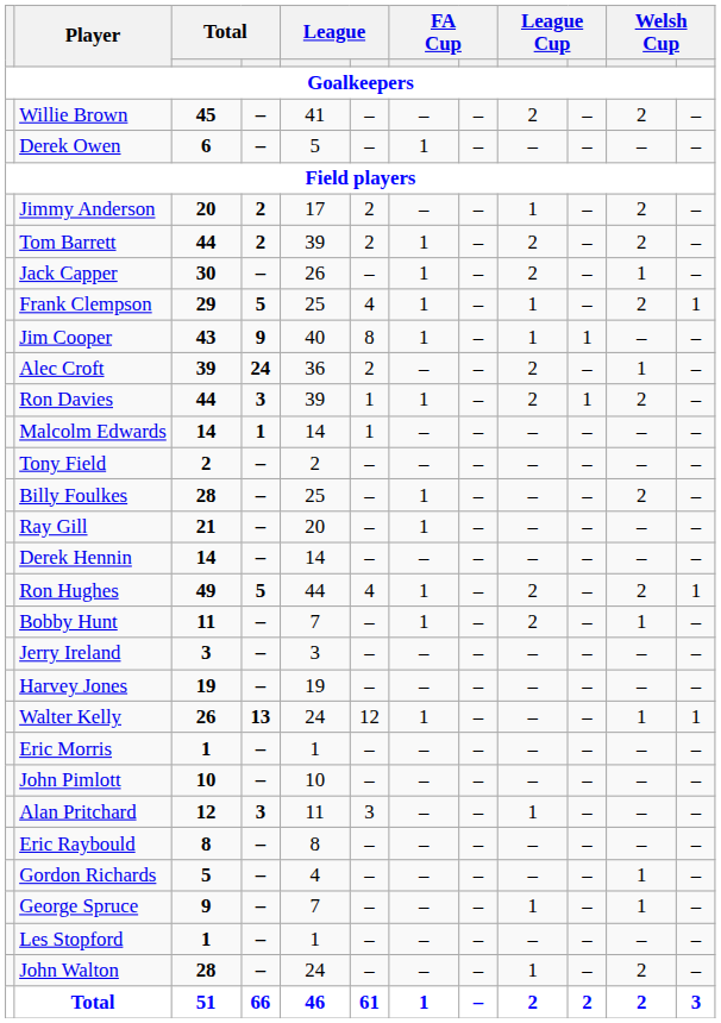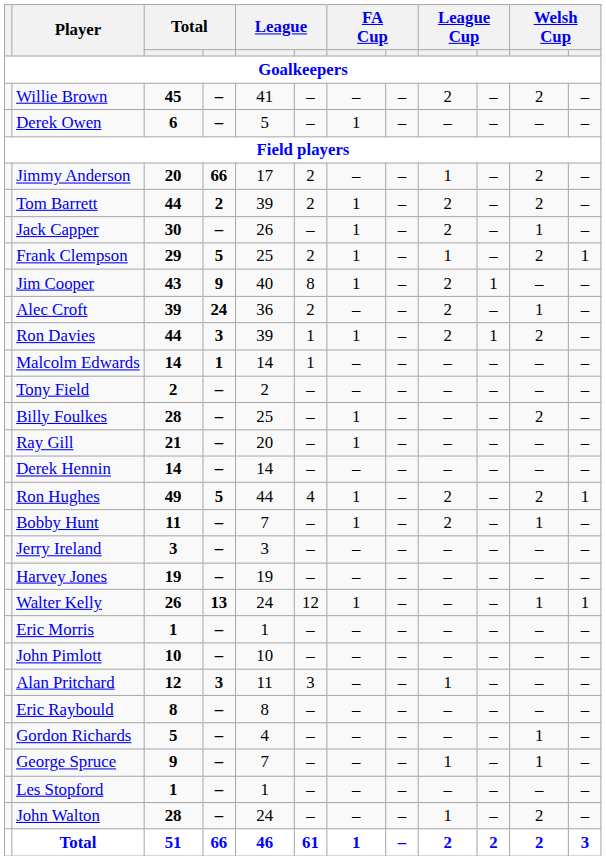 <table class="wikitable"  style="text-align:center;">
 <tr>
 <th rowspan="2" style="font-size:80%;"></th>
 <th rowspan="2">Player</th>
 <th colspan="2">Total</th>
 <th colspan="2"><a href='#'>League</a></th>
 <th colspan="2"><a href='#'>FA<br>Cup</a></th>
 <th colspan="2"><a href='#'>League<br>Cup</a></th>
 <th colspan="2"><a href='#'>Welsh<br>Cup</a></th>
 </tr>
 <tr>
 <th style="width: 50px; font-size:80%;"></th>
 <th style="width: 25px; font-size:80%;"></th>
 <th style="width: 50px; font-size:80%;"></th>
 <th style="width: 25px; font-size:80%;"></th>
 <th style="width: 50px; font-size:80%;"></th>
 <th style="width: 25px; font-size:80%;"></th>
 <th style="width: 50px; font-size:80%;"></th>
 <th style="width: 25px; font-size:80%;"></th>
 <th style="width: 50px; font-size:80%;"></th>
 <th style="width: 25px; font-size:80%;"></th>
 </tr>
 <tr>
 <td colspan="12" style="background:white; color:blue; text-align:center;"><strong>Goalkeepers</strong></td>
 </tr>
 <tr>
 <td></td>
 <td style="text-align:left;"><a href='#'>Willie Brown</a></td>
 <td><strong>45</strong></td>
 <td><strong>–</strong></td>
 <td>41</td>
 <td>–</td>
 <td>–</td>
 <td>–</td>
 <td>2</td>
 <td>–</td>
 <td>2</td>
 <td>–</td>
 </tr>
 <tr>
 <td></td>
 <td style="text-align:left;"><a href='#'>Derek Owen</a></td>
 <td><strong>6</strong></td>
 <td><strong>–</strong></td>
 <td>5</td>
 <td>–</td>
 <td>1</td>
 <td>–</td>
 <td>–</td>
 <td>–</td>
 <td>–</td>
 <td>–</td>
 </tr>
 <tr>
 <td colspan="12" style="background:white; color:blue; text-align:center;"><strong>Field players</strong></td>
 </tr>
 <tr>
 <td></td>
 <td style="text-align:left;"><a href='#'>Jimmy Anderson</a></td>
 <td><strong>20</strong></td>
-<td><strong>2</strong></td>
+<td><strong>66</strong></td>
 <td>17</td>
 <td>2</td>
 <td>–</td>
 <td>–</td>
 <td>1</td>
 <td>–</td>
 <td>2</td>
 <td>–</td>
 </tr>
 <tr>
 <td></td>
 <td style="text-align:left;"><a href='#'>Tom Barrett</a></td>
 <td><strong>44</strong></td>
 <td><strong>2</strong></td>
 <td>39</td>
 <td>2</td>
 <td>1</td>
 <td>–</td>
 <td>2</td>
 <td>–</td>
 <td>2</td>
 <td>–</td>
 </tr>
 <tr>
 <td></td>
 <td style="text-align:left;"><a href='#'>Jack Capper</a></td>
 <td><strong>30</strong></td>
 <td><strong>–</strong></td>
 <td>26</td>
 <td>–</td>
 <td>1</td>
 <td>–</td>
 <td>2</td>
 <td>–</td>
 <td>1</td>
 <td>–</td>
 </tr>
 <tr>
 <td></td>
 <td style="text-align:left;"><a href='#'>Frank Clempson</a></td>
 <td><strong>29</strong></td>
 <td><strong>5</strong></td>
 <td>25</td>
-<td>4</td>
+<td>2</td>
 <td>1</td>
 <td>–</td>
 <td>1</td>
 <td>–</td>
 <td>2</td>
 <td>1</td>
 </tr>
 <tr>
 <td></td>
 <td style="text-align:left;"><a href='#'>Jim Cooper</a></td>
 <td><strong>43</strong></td>
 <td><strong>9</strong></td>
 <td>40</td>
 <td>8</td>
 <td>1</td>
 <td>–</td>
-<td>1</td>
+<td>2</td>
 <td>1</td>
 <td>–</td>
 <td>–</td>
 </tr>
 <tr>
 <td></td>
 <td style="text-align:left;"><a href='#'>Alec Croft</a></td>
 <td><strong>39</strong></td>
 <td><strong>24</strong></td>
 <td>36</td>
 <td>2</td>
 <td>–</td>
 <td>–</td>
 <td>2</td>
 <td>–</td>
 <td>1</td>
 <td>–</td>
 </tr>
 <tr>
 <td></td>
 <td style="text-align:left;"><a href='#'>Ron Davies</a></td>
 <td><strong>44</strong></td>
 <td><strong>3</strong></td>
 <td>39</td>
 <td>1</td>
 <td>1</td>
 <td>–</td>
 <td>2</td>
 <td>1</td>
 <td>2</td>
 <td>–</td>
 </tr>
 <tr>
 <td></td>
 <td style="text-align:left;"><a href='#'>Malcolm Edwards</a></td>
 <td><strong>14</strong></td>
 <td><strong>1</strong></td>
 <td>14</td>
 <td>1</td>
 <td>–</td>
 <td>–</td>
 <td>–</td>
 <td>–</td>
 <td>–</td>
 <td>–</td>
 </tr>
 <tr>
 <td></td>
 <td style="text-align:left;"><a href='#'>Tony Field</a></td>
 <td><strong>2</strong></td>
 <td><strong>–</strong></td>
 <td>2</td>
 <td>–</td>
 <td>–</td>
 <td>–</td>
 <td>–</td>
 <td>–</td>
 <td>–</td>
 <td>–</td>
 </tr>
 <tr>
 <td></td>
 <td style="text-align:left;"><a href='#'>Billy Foulkes</a></td>
 <td><strong>28</strong></td>
 <td><strong>–</strong></td>
 <td>25</td>
 <td>–</td>
 <td>1</td>
 <td>–</td>
 <td>–</td>
 <td>–</td>
 <td>2</td>
 <td>–</td>
 </tr>
 <tr>
 <td></td>
 <td style="text-align:left;"><a href='#'>Ray Gill</a></td>
 <td><strong>21</strong></td>
 <td><strong>–</strong></td>
 <td>20</td>
 <td>–</td>
 <td>1</td>
 <td>–</td>
 <td>–</td>
 <td>–</td>
 <td>–</td>
 <td>–</td>
 </tr>
 <tr>
 <td></td>
 <td style="text-align:left;"><a href='#'>Derek Hennin</a></td>
 <td><strong>14</strong></td>
 <td><strong>–</strong></td>
 <td>14</td>
 <td>–</td>
 <td>–</td>
 <td>–</td>
 <td>–</td>
 <td>–</td>
 <td>–</td>
 <td>–</td>
 </tr>
 <tr>
 <td></td>
 <td style="text-align:left;"><a href='#'>Ron Hughes</a></td>
 <td><strong>49</strong></td>
 <td><strong>5</strong></td>
 <td>44</td>
 <td>4</td>
 <td>1</td>
 <td>–</td>
 <td>2</td>
 <td>–</td>
 <td>2</td>
 <td>1</td>
 </tr>
 <tr>
 <td></td>
 <td style="text-align:left;"><a href='#'>Bobby Hunt</a></td>
 <td><strong>11</strong></td>
 <td><strong>–</strong></td>
 <td>7</td>
 <td>–</td>
 <td>1</td>
 <td>–</td>
 <td>2</td>
 <td>–</td>
 <td>1</td>
 <td>–</td>
 </tr>
 <tr>
 <td></td>
 <td style="text-align:left;"><a href='#'>Jerry Ireland</a></td>
 <td><strong>3</strong></td>
 <td><strong>–</strong></td>
 <td>3</td>
 <td>–</td>
 <td>–</td>
 <td>–</td>
 <td>–</td>
 <td>–</td>
 <td>–</td>
 <td>–</td>
 </tr>
 <tr>
 <td></td>
 <td style="text-align:left;"><a href='#'>Harvey Jones</a></td>
 <td><strong>19</strong></td>
 <td><strong>–</strong></td>
 <td>19</td>
 <td>–</td>
 <td>–</td>
 <td>–</td>
 <td>–</td>
 <td>–</td>
 <td>–</td>
 <td>–</td>
 </tr>
 <tr>
 <td></td>
 <td style="text-align:left;"><a href='#'>Walter Kelly</a></td>
 <td><strong>26</strong></td>
 <td><strong>13</strong></td>
 <td>24</td>
 <td>12</td>
 <td>1</td>
 <td>–</td>
 <td>–</td>
 <td>–</td>
 <td>1</td>
 <td>1</td>
 </tr>
 <tr>
 <td></td>
 <td style="text-align:left;"><a href='#'>Eric Morris</a></td>
 <td><strong>1</strong></td>
 <td><strong>–</strong></td>
 <td>1</td>
 <td>–</td>
 <td>–</td>
 <td>–</td>
 <td>–</td>
 <td>–</td>
 <td>–</td>
 <td>–</td>
 </tr>
 <tr>
 <td></td>
 <td style="text-align:left;"><a href='#'>John Pimlott</a></td>
 <td><strong>10</strong></td>
 <td><strong>–</strong></td>
 <td>10</td>
 <td>–</td>
 <td>–</td>
 <td>–</td>
 <td>–</td>
 <td>–</td>
 <td>–</td>
 <td>–</td>
 </tr>
 <tr>
 <td></td>
 <td style="text-align:left;"><a href='#'>Alan Pritchard</a></td>
 <td><strong>12</strong></td>
 <td><strong>3</strong></td>
 <td>11</td>
 <td>3</td>
 <td>–</td>
 <td>–</td>
 <td>1</td>
 <td>–</td>
 <td>–</td>
 <td>–</td>
 </tr>
 <tr>
 <td></td>
 <td style="text-align:left;"><a href='#'>Eric Raybould</a></td>
 <td><strong>8</strong></td>
 <td><strong>–</strong></td>
 <td>8</td>
 <td>–</td>
 <td>–</td>
 <td>–</td>
 <td>–</td>
 <td>–</td>
 <td>–</td>
 <td>–</td>
 </tr>
 <tr>
 <td></td>
 <td style="text-align:left;"><a href='#'>Gordon Richards</a></td>
 <td><strong>5</strong></td>
 <td><strong>–</strong></td>
 <td>4</td>
 <td>–</td>
 <td>–</td>
 <td>–</td>
 <td>–</td>
 <td>–</td>
 <td>1</td>
 <td>–</td>
 </tr>
 <tr>
 <td></td>
 <td style="text-align:left;"><a href='#'>George Spruce</a></td>
 <td><strong>9</strong></td>
 <td><strong>–</strong></td>
 <td>7</td>
 <td>–</td>
 <td>–</td>
 <td>–</td>
 <td>1</td>
 <td>–</td>
 <td>1</td>
 <td>–</td>
 </tr>
 <tr>
 <td></td>
 <td style="text-align:left;"><a href='#'>Les Stopford</a></td>
 <td><strong>1</strong></td>
 <td><strong>–</strong></td>
 <td>1</td>
 <td>–</td>
 <td>–</td>
 <td>–</td>
 <td>–</td>
 <td>–</td>
 <td>–</td>
 <td>–</td>
 </tr>
 <tr>
 <td></td>
 <td style="text-align:left;"><a href='#'>John Walton</a></td>
 <td><strong>28</strong></td>
 <td><strong>–</strong></td>
 <td>24</td>
 <td>–</td>
 <td>–</td>
 <td>–</td>
 <td>1</td>
 <td>–</td>
 <td>2</td>
 <td>–</td>
 </tr>
 <tr style="background:white; color:blue; text-align:center;">
 <td></td>
 <td><strong>Total</strong></td>
 <td><strong>51</strong></td>
 <td><strong>66</strong></td>
 <td><strong>46</strong></td>
 <td><strong>61</strong></td>
 <td><strong>1</strong></td>
 <td><strong>–</strong></td>
 <td><strong>2</strong></td>
 <td><strong>2</strong></td>
 <td><strong>2</strong></td>
 <td><strong>3</strong></td>
 </tr>
 </table>
